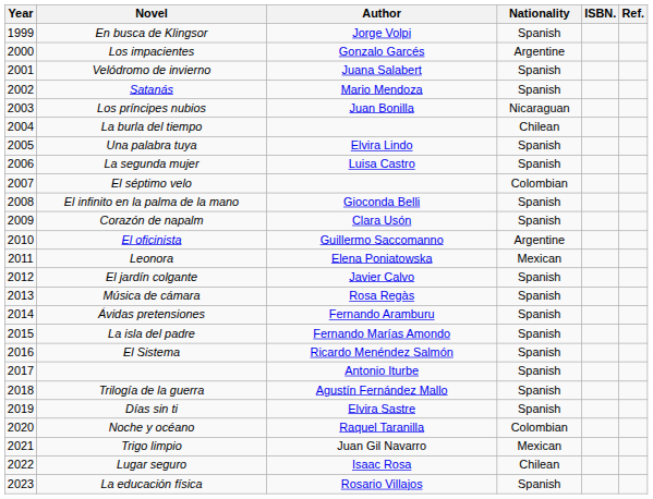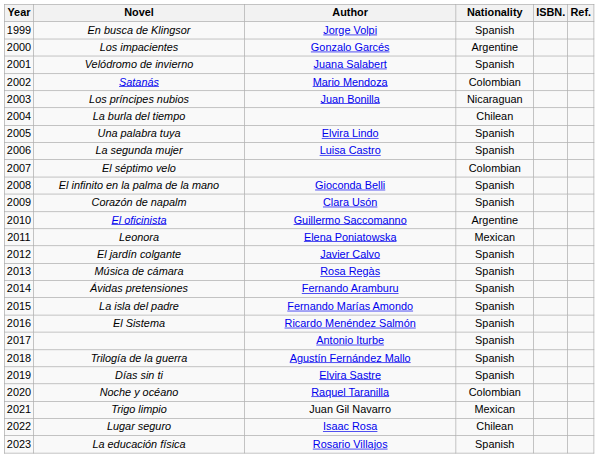 <table class="wikitable plainrowheaders" style="text-align:center;" border="1">
 <tr>
 <th scope="col" style="width:2em;">Year</th>
 <th scope="col" style="width:30em;">Novel</th>
 <th scope="col" style="width:30em;">Author</th>
 <th scope="col" style="width:8em;">Nationality</th>
 <th scope="col" style="width:2em;">ISBN.</th>
 <th scope="col" style="width:2em;">Ref.</th>
 </tr>
 <tr>
 <td>1999</td>
 <td><em>En busca de Klingsor</em></td>
 <td><a href='#'>Jorge Volpi</a></td>
 <td>Spanish</td>
 <td></td>
 <td></td>
 </tr>
 <tr>
 <td>2000</td>
 <td><em>Los impacientes</em></td>
 <td><a href='#'>Gonzalo Garcés</a></td>
 <td>Argentine</td>
 <td></td>
 <td></td>
 </tr>
 <tr>
 <td>2001</td>
 <td><em>Velódromo de invierno</em></td>
 <td><a href='#'>Juana Salabert</a></td>
 <td>Spanish</td>
 <td></td>
 <td></td>
 </tr>
 <tr>
 <td>2002</td>
 <td><em><a href='#'>Satanás</a></em></td>
 <td><a href='#'>Mario Mendoza</a></td>
-<td>Spanish</td>
+<td>Colombian</td>
 <td></td>
 <td></td>
 </tr>
 <tr>
 <td>2003</td>
 <td><em>Los príncipes nubios</em></td>
 <td><a href='#'>Juan Bonilla</a></td>
 <td>Nicaraguan</td>
 <td></td>
 <td></td>
 </tr>
 <tr>
 <td>2004</td>
 <td><em>La burla del tiempo</em></td>
 <td></td>
 <td>Chilean</td>
 <td></td>
 <td></td>
 </tr>
 <tr>
 <td>2005</td>
 <td><em>Una palabra tuya</em></td>
 <td><a href='#'>Elvira Lindo</a></td>
 <td>Spanish</td>
 <td></td>
 <td></td>
 </tr>
 <tr>
 <td>2006</td>
 <td><em>La segunda mujer</em></td>
 <td><a href='#'>Luisa Castro</a></td>
 <td>Spanish</td>
 <td></td>
 <td></td>
 </tr>
 <tr>
 <td>2007</td>
 <td><em>El séptimo velo</em></td>
 <td></td>
 <td>Colombian</td>
 <td></td>
 <td></td>
 </tr>
 <tr>
 <td>2008</td>
 <td><em>El infinito en la palma de la mano</em></td>
 <td><a href='#'>Gioconda Belli</a></td>
 <td>Spanish</td>
 <td></td>
 <td></td>
 </tr>
 <tr>
 <td>2009</td>
 <td><em>Corazón de napalm</em></td>
 <td><a href='#'>Clara Usón</a></td>
 <td>Spanish</td>
 <td></td>
 <td></td>
 </tr>
 <tr>
 <td>2010</td>
 <td><em><a href='#'>El oficinista</a></em></td>
 <td><a href='#'>Guillermo Saccomanno</a></td>
 <td>Argentine</td>
 <td></td>
 <td></td>
 </tr>
 <tr>
 <td>2011</td>
 <td><em>Leonora</em></td>
 <td><a href='#'>Elena Poniatowska</a></td>
 <td>Mexican</td>
 <td></td>
 <td></td>
 </tr>
 <tr>
 <td>2012</td>
 <td><em>El jardín colgante</em></td>
 <td><a href='#'>Javier Calvo</a></td>
 <td>Spanish</td>
 <td></td>
 <td></td>
 </tr>
 <tr>
 <td>2013</td>
 <td><em>Música de cámara</em></td>
 <td><a href='#'>Rosa Regàs</a></td>
 <td>Spanish</td>
 <td></td>
 <td></td>
 </tr>
 <tr>
 <td>2014</td>
 <td><em>Ávidas pretensiones</em></td>
 <td><a href='#'>Fernando Aramburu</a></td>
 <td>Spanish</td>
 <td></td>
 <td></td>
 </tr>
 <tr>
 <td>2015</td>
 <td><em>La isla del padre</em></td>
 <td><a href='#'>Fernando Marías Amondo</a></td>
 <td>Spanish</td>
 <td></td>
 <td></td>
 </tr>
 <tr>
 <td>2016</td>
 <td><em>El Sistema</em></td>
 <td><a href='#'>Ricardo Menéndez Salmón</a></td>
 <td>Spanish</td>
 <td></td>
 <td></td>
 </tr>
 <tr>
 <td>2017</td>
 <td><em></em></td>
 <td><a href='#'>Antonio Iturbe</a></td>
 <td>Spanish</td>
 <td></td>
 <td></td>
 </tr>
 <tr>
 <td>2018</td>
 <td><em>Trilogía de la guerra</em></td>
 <td><a href='#'>Agustín Fernández Mallo</a></td>
 <td>Spanish</td>
 <td></td>
 <td></td>
 </tr>
 <tr>
 <td>2019</td>
 <td><em>Días sin ti</em></td>
 <td><a href='#'>Elvira Sastre</a></td>
 <td>Spanish</td>
 <td></td>
 <td></td>
 </tr>
 <tr>
 <td>2020</td>
 <td><em>Noche y océano</em></td>
 <td><a href='#'>Raquel Taranilla</a></td>
 <td>Colombian</td>
 <td></td>
 <td></td>
 </tr>
 <tr>
 <td>2021</td>
 <td><em>Trigo limpio</em></td>
 <td>Juan Gil Navarro</td>
 <td>Mexican</td>
 <td></td>
 <td></td>
 </tr>
 <tr>
 <td>2022</td>
 <td><em>Lugar seguro</em></td>
 <td><a href='#'>Isaac Rosa</a></td>
 <td>Chilean</td>
 <td></td>
 <td></td>
 </tr>
 <tr>
 <td>2023</td>
 <td><em>La educación física</em></td>
 <td><a href='#'>Rosario Villajos</a></td>
 <td>Spanish</td>
 <td></td>
 <td></td>
 </tr>
 </table>
